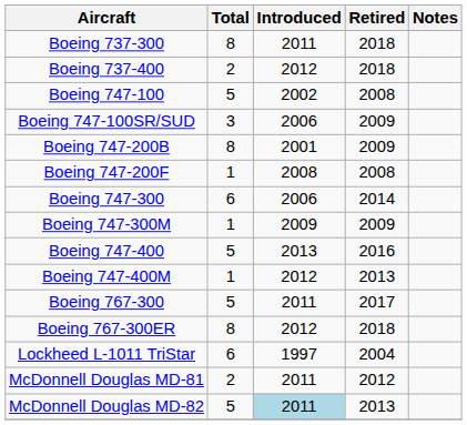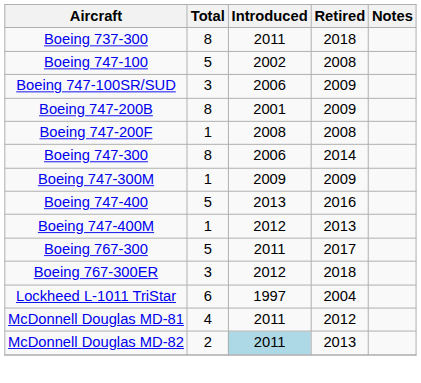 <table class="wikitable" style="margin:0.5em auto; text-align:center">
 <tr>
 <th>Aircraft</th>
 <th>Total</th>
 <th>Introduced</th>
 <th>Retired</th>
 <th>Notes</th>
 </tr>
 <tr>
 <td><a href='#'>Boeing 737-300</a></td>
 <td>8</td>
 <td>2011</td>
-<td>2018</td>
-<td></td>
-</tr>
-<tr>
-<td><a href='#'>Boeing 737-400</a></td>
-<td>2</td>
-<td>2012</td>
 <td>2018</td>
 <td></td>
 </tr>
 <tr>
 <td><a href='#'>Boeing 747-100</a></td>
 <td>5</td>
 <td>2002</td>
 <td>2008</td>
 <td></td>
 </tr>
 <tr>
 <td><a href='#'>Boeing 747-100SR/SUD</a></td>
 <td>3</td>
 <td>2006</td>
 <td>2009</td>
 <td></td>
 </tr>
 <tr>
 <td><a href='#'>Boeing 747-200B</a></td>
 <td>8</td>
 <td>2001</td>
 <td>2009</td>
 <td></td>
 </tr>
 <tr>
 <td><a href='#'>Boeing 747-200F</a></td>
 <td>1</td>
 <td>2008</td>
 <td>2008</td>
 <td></td>
 </tr>
 <tr>
 <td><a href='#'>Boeing 747-300</a></td>
-<td>6</td>
+<td>8</td>
 <td>2006</td>
 <td>2014</td>
 <td></td>
 </tr>
 <tr>
 <td><a href='#'>Boeing 747-300M</a></td>
 <td>1</td>
 <td>2009</td>
 <td>2009</td>
 <td></td>
 </tr>
 <tr>
 <td><a href='#'>Boeing 747-400</a></td>
 <td>5</td>
 <td>2013</td>
 <td>2016</td>
 <td></td>
 </tr>
 <tr>
 <td><a href='#'>Boeing 747-400M</a></td>
 <td>1</td>
 <td>2012</td>
 <td>2013</td>
 <td></td>
 </tr>
 <tr>
 <td><a href='#'>Boeing 767-300</a></td>
 <td>5</td>
 <td>2011</td>
 <td>2017</td>
 <td></td>
 </tr>
 <tr>
 <td><a href='#'>Boeing 767-300ER</a></td>
-<td>8</td>
+<td>3</td>
 <td>2012</td>
 <td>2018</td>
 <td></td>
 </tr>
 <tr>
 <td><a href='#'>Lockheed L-1011 TriStar</a></td>
 <td>6</td>
 <td>1997</td>
 <td>2004</td>
 <td></td>
 </tr>
 <tr>
 <td><a href='#'>McDonnell Douglas MD-81</a></td>
-<td>2</td>
+<td>4</td>
 <td>2011</td>
 <td>2012</td>
 <td></td>
 </tr>
 <tr>
 <td><a href='#'>McDonnell Douglas MD-82</a></td>
-<td>5</td>
+<td>2</td>
 <td style="background: lightblue;">2011</td>
 <td>2013</td>
 <td></td>
 </tr>
 <tr>
 </tr>
 </table>
